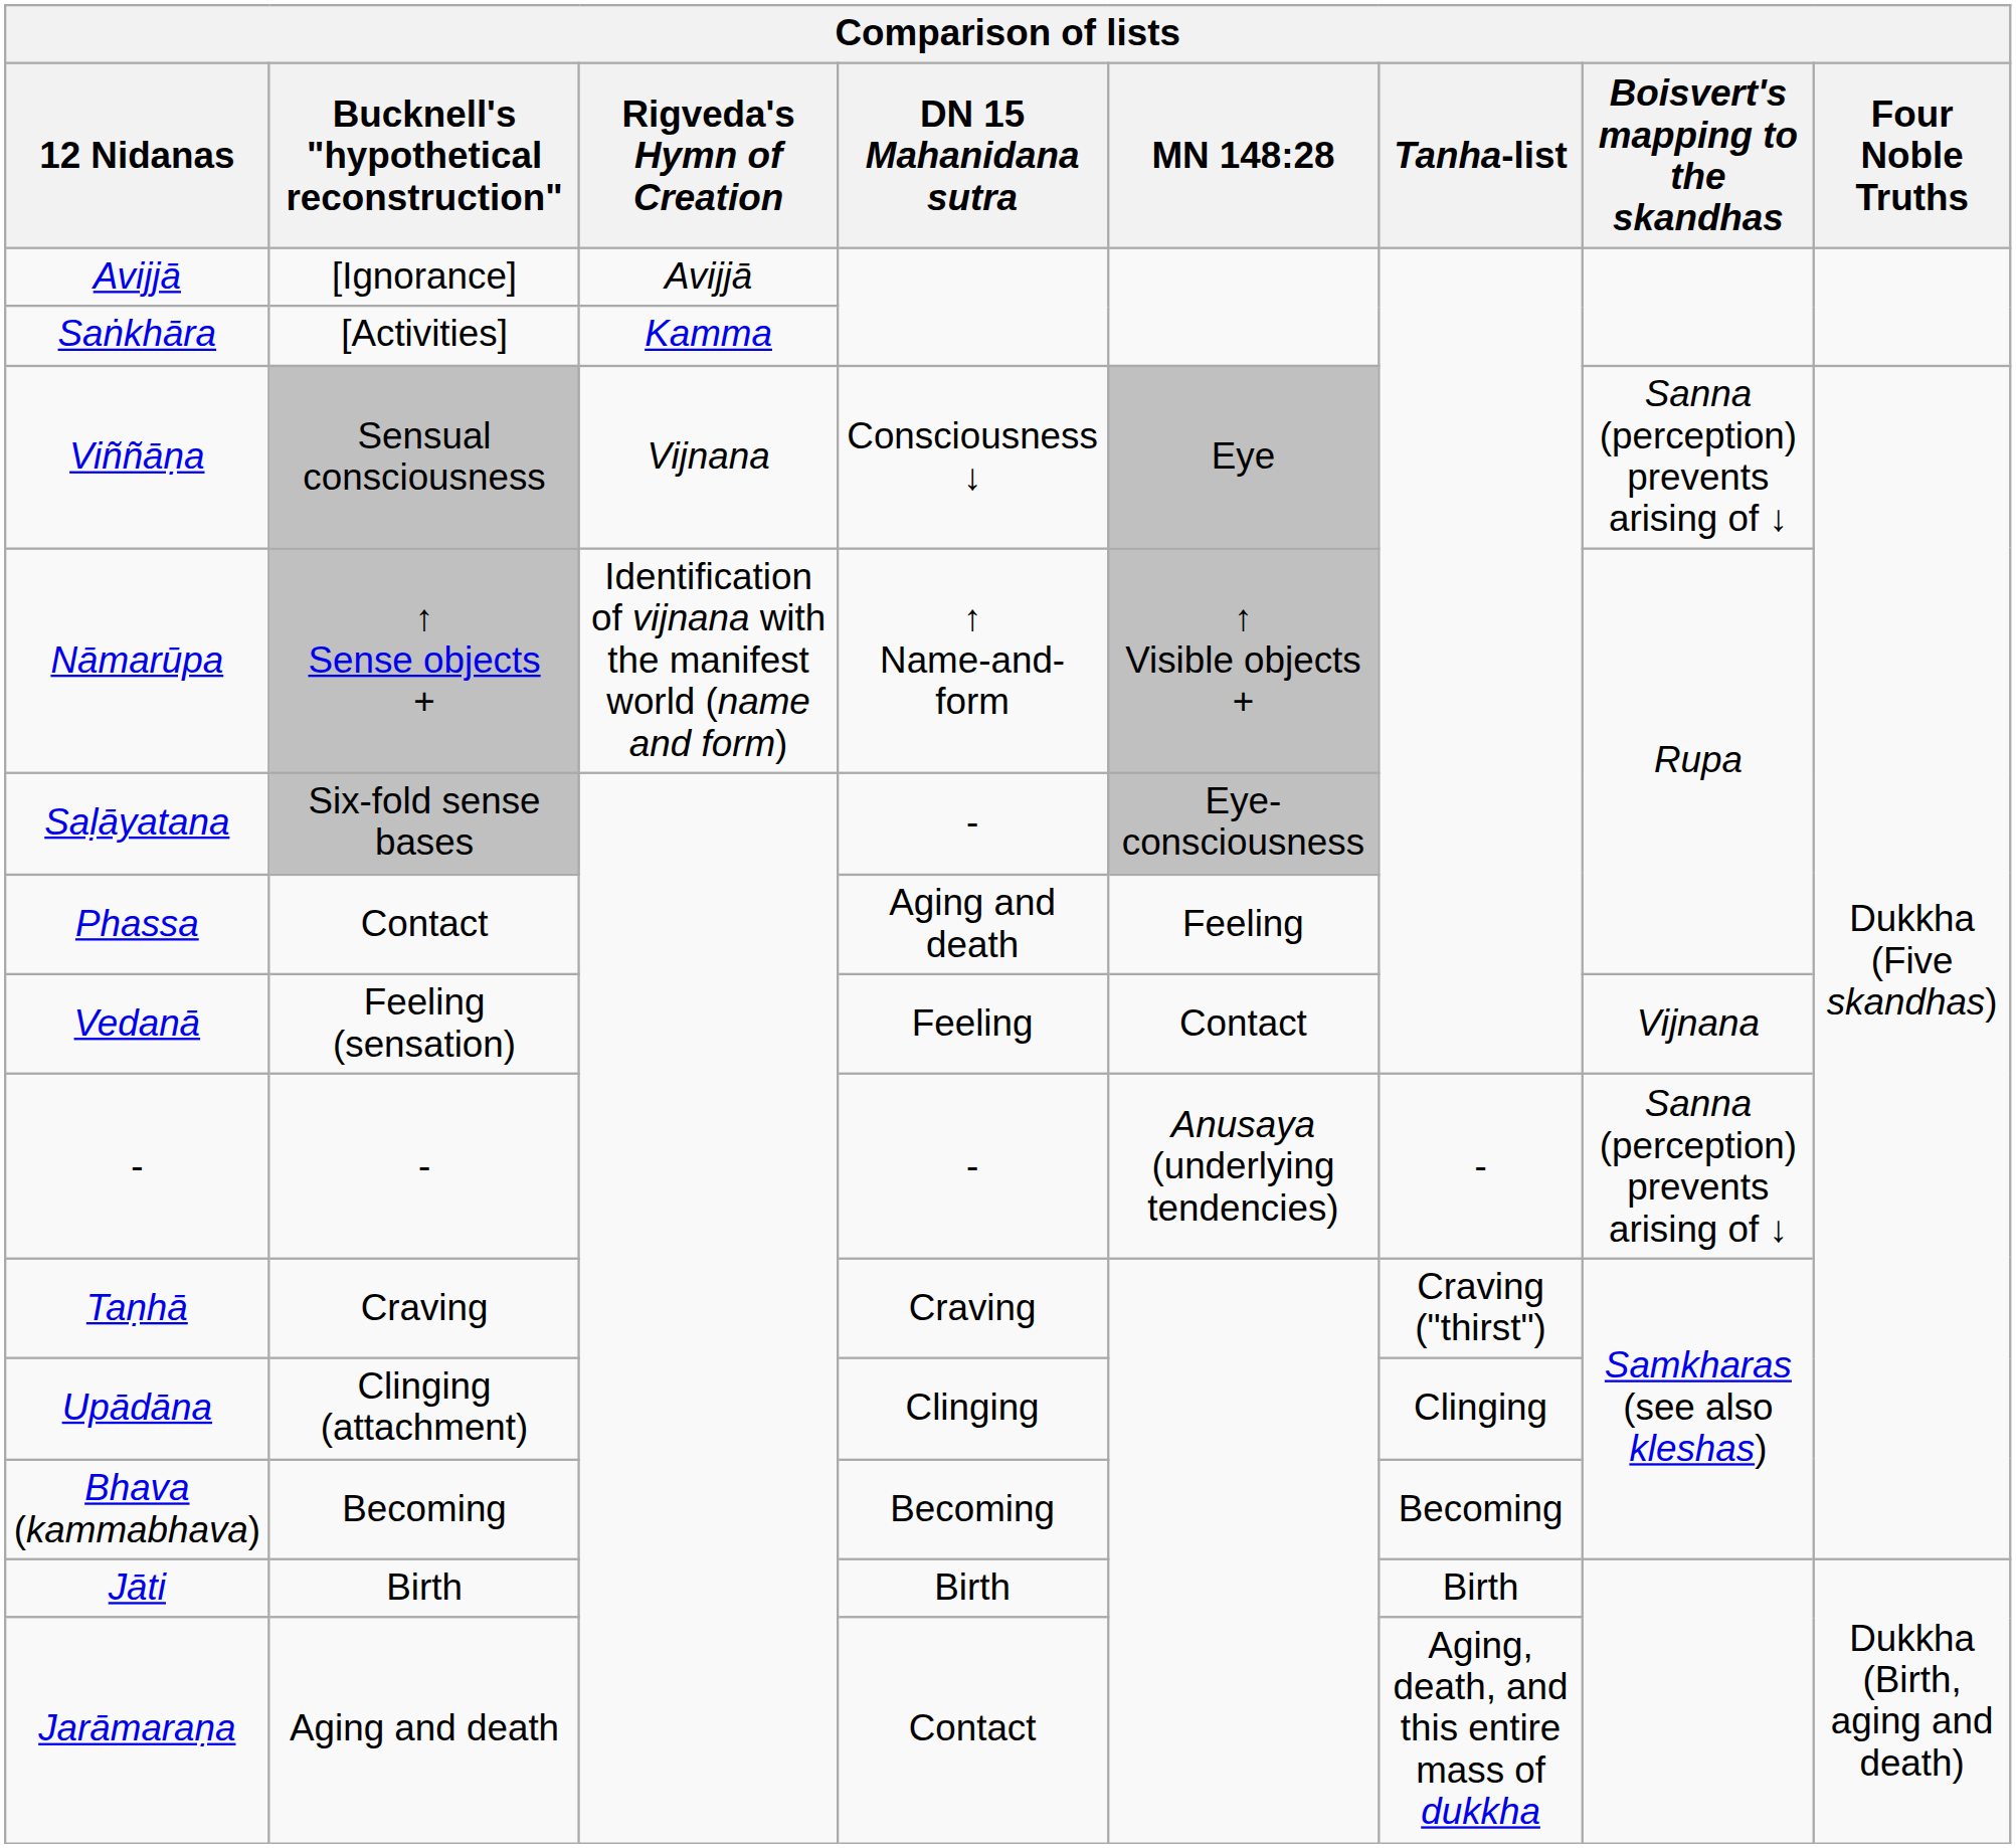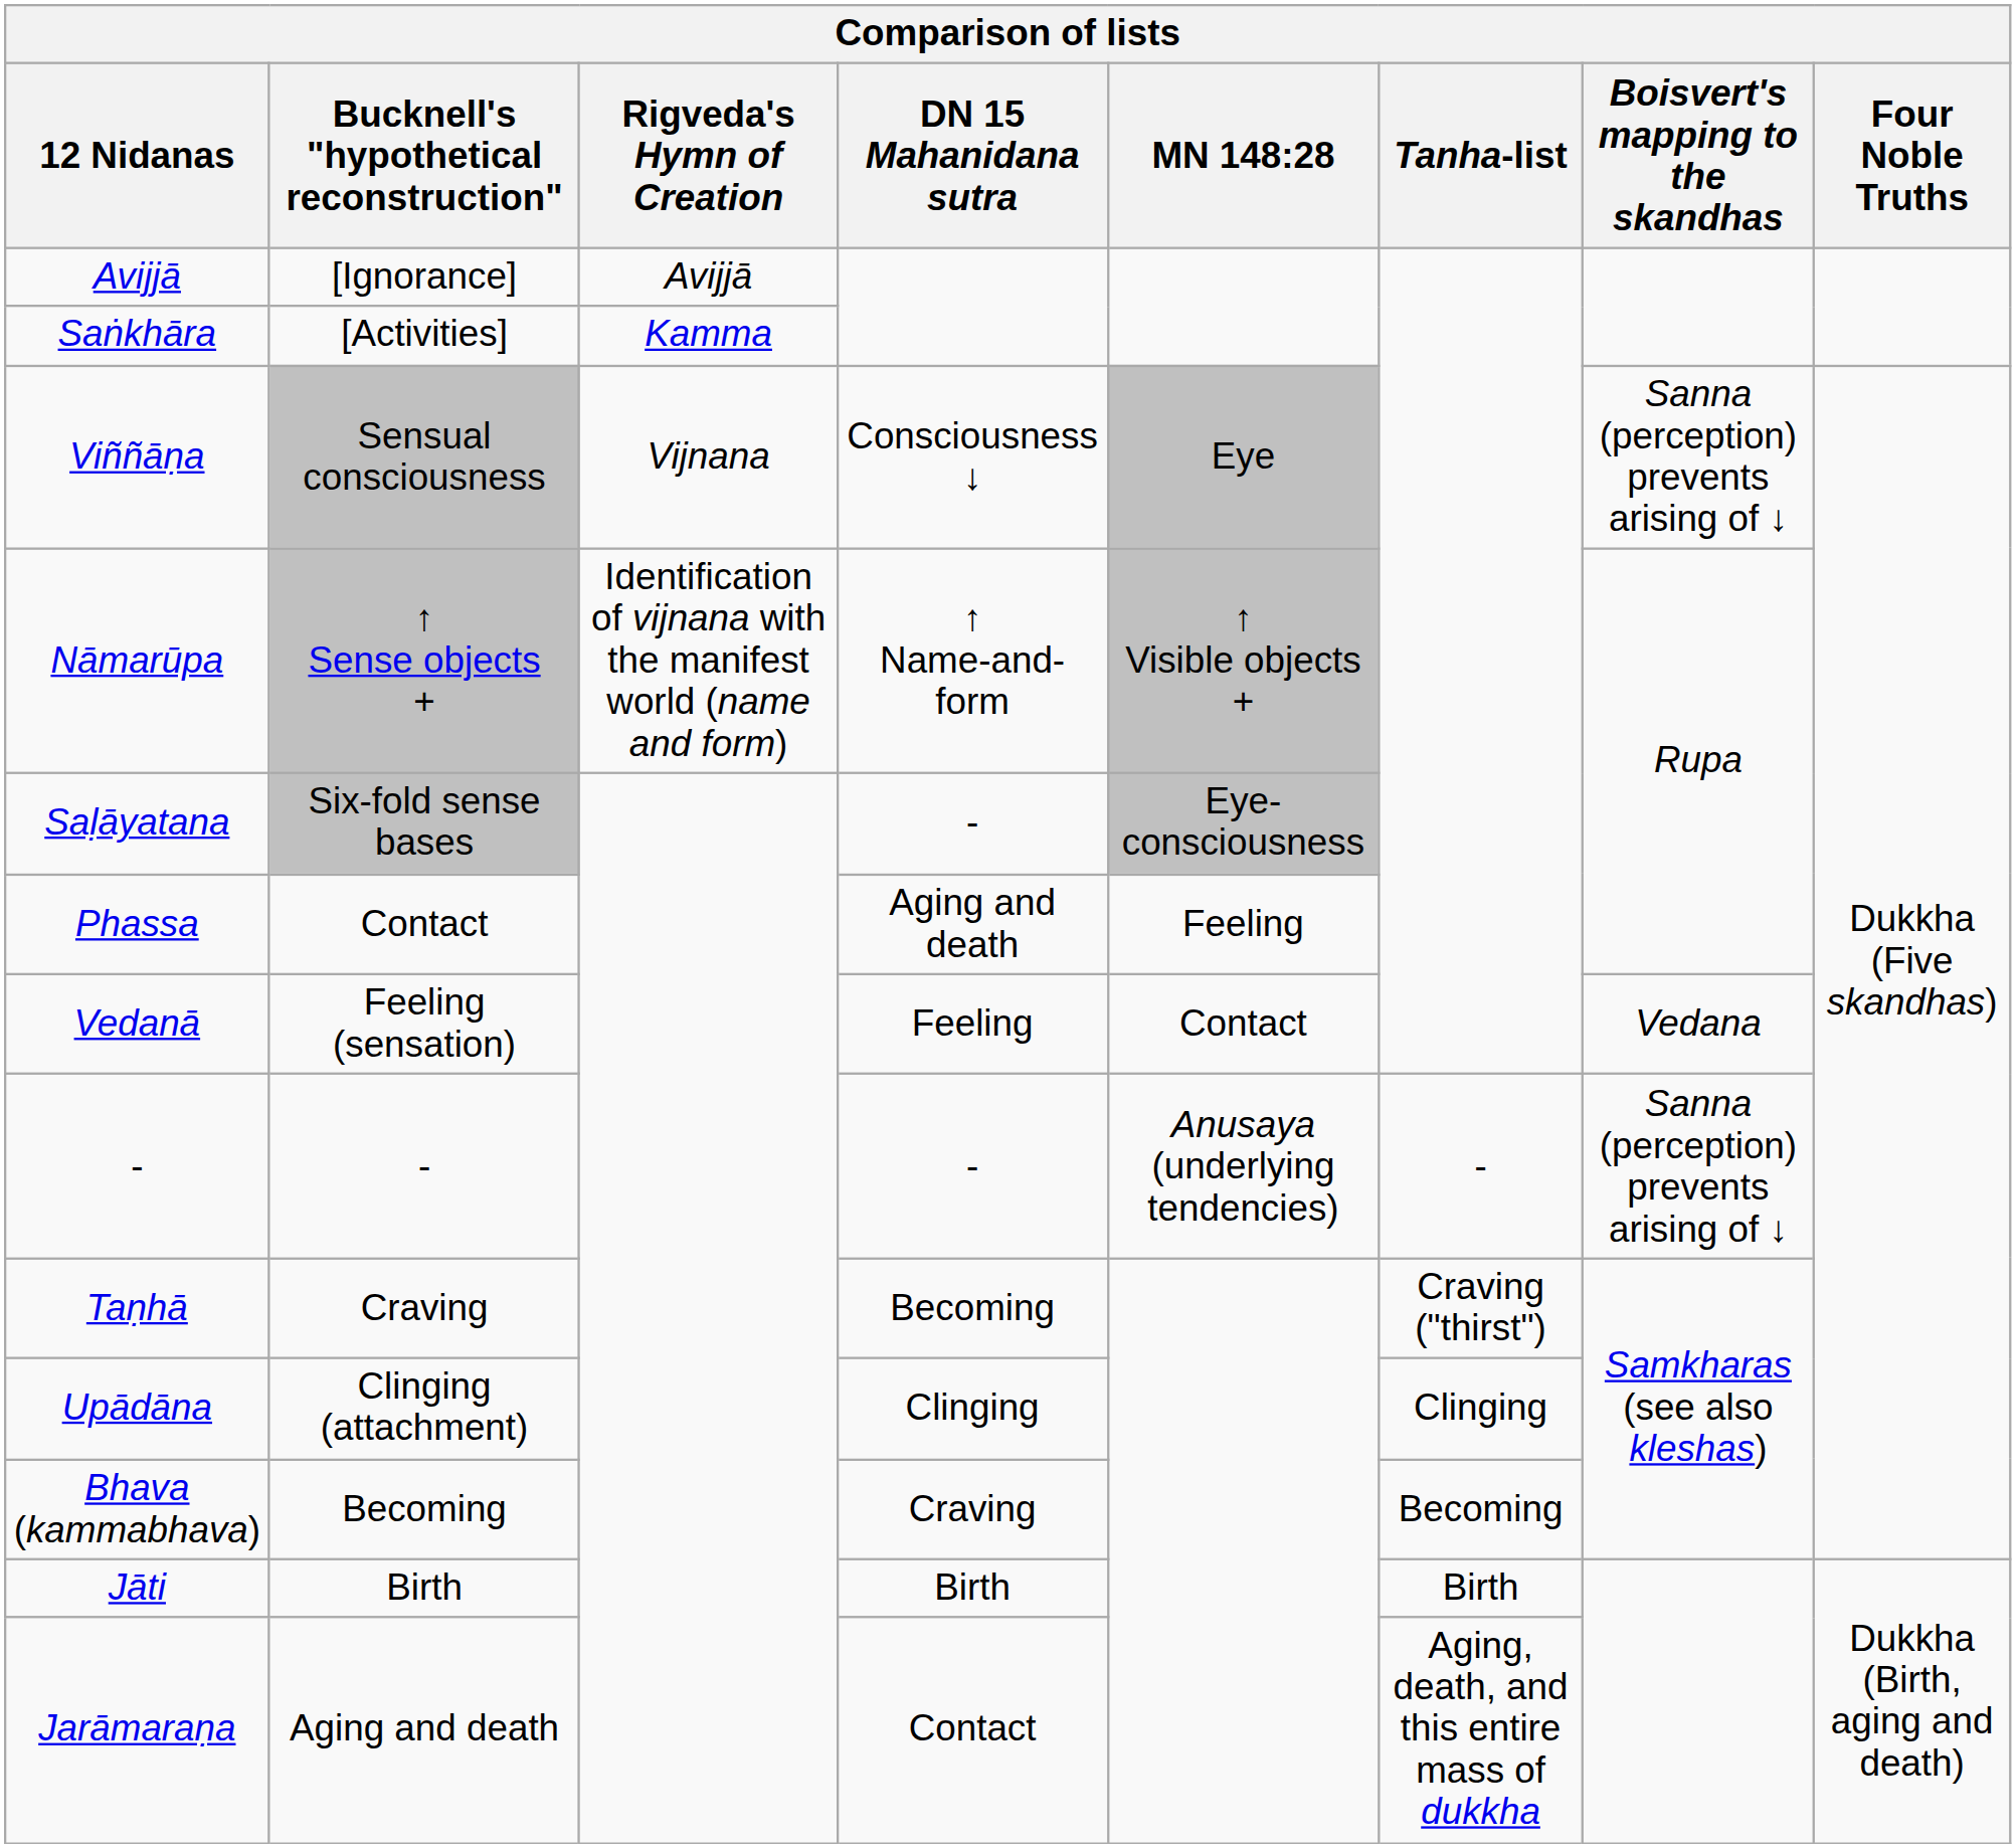 <table class="wikitable floatright mw-collapsible autocollapse" style="text-align: center">
 <tr>
 <th colspan=8>Comparison of lists</th>
 </tr>
 <tr>
 <th>12 Nidanas</th>
 <th>Bucknell's "hypothetical reconstruction"</th>
 <th>Rigveda's <em>Hymn of Creation</em></th>
 <th>DN 15<br><em>Mahanidana sutra</em></th>
 <th>MN 148:28</th>
 <th><em>Tanha</em>-list</th>
 <th><em>Boisvert's mapping to the skandhas</em></th>
 <th>Four Noble Truths</th>
 </tr>
 <tr>
 <td><em><a href='#'>Avijjā</a></em></td>
 <td>[Ignorance]</td>
 <td><em>Avijjā</em></td>
 <td rowspan=2></td>
 <td rowspan=2></td>
 <td rowspan=7></td>
 <td rowspan=2></td>
 </tr>
 <tr>
 <td><em><a href='#'>Saṅkhāra</a></em></td>
 <td>[Activities]</td>
 <td><em><a href='#'>Kamma</a></em></td>
 </tr>
 <tr>
 <td><em><a href='#'>Viññāṇa</a></em></td>
 <td style="background: silver;">Sensual consciousness</td>
 <td><em>Vijnana</em></td>
 <td>Consciousness<br>↓</td>
 <td style="background: silver;">Eye</td>
 <td><em>Sanna</em> (perception)<br>prevents arising of ↓</td>
 <td rowspan=9>Dukkha<br>(Five <em>skandhas</em>)</td>
 </tr>
 <tr>
 <td><em><a href='#'>Nāmarūpa</a></em></td>
 <td style="background: silver;">↑<br><a href='#'>Sense objects</a><br>+</td>
 <td>Identification of <em>vijnana</em> with the manifest world (<em>name and form</em>)</td>
 <td>↑<br>Name-and-form</td>
 <td style="background: silver;">↑<br>Visible objects<br>+</td>
 <td rowspan=3><em>Rupa</em></td>
 </tr>
 <tr>
 <td><em><a href='#'>Saḷāyatana</a></em></td>
 <td style="background: silver;">Six-fold sense bases</td>
 <td rowspan=9></td>
 <td>-</td>
 <td style="background: silver;">Eye-consciousness</td>
 </tr>
 <tr>
 <td><em><a href='#'>Phassa</a></em></td>
 <td>Contact</td>
 <td>Aging and death</td>
 <td>Feeling</td>
 </tr>
 <tr>
 <td><em><a href='#'>Vedanā</a></em></td>
 <td>Feeling (sensation)</td>
 <td>Feeling</td>
 <td>Contact</td>
-<td><em>Vijnana</em></td>
+<td><em>Vedana</em></td>
 </tr>
 <tr>
 <td>-</td>
 <td>-</td>
 <td>-</td>
 <td><em>Anusaya</em> (underlying tendencies)</td>
 <td>-</td>
 <td><em>Sanna</em> (perception)<br>prevents arising of ↓</td>
 </tr>
 <tr>
 <td><em><a href='#'>Taṇhā</a></em></td>
 <td>Craving</td>
-<td>Craving</td>
+<td>Becoming</td>
 <td rowspan=5></td>
 <td>Craving ("thirst")</td>
 <td rowspan=3><em><a href='#'>Samkharas</a></em><br>(see also <em><a href='#'>kleshas</a></em>)</td>
 </tr>
 <tr>
 <td><em><a href='#'>Upādāna</a></em></td>
 <td>Clinging (attachment)</td>
 <td>Clinging</td>
 <td>Clinging</td>
 </tr>
 <tr>
 <td><em><a href='#'>Bhava</a></em><br>(<em>kammabhava</em>)</td>
 <td>Becoming</td>
-<td>Becoming</td>
+<td>Craving</td>
 <td>Becoming</td>
 </tr>
 <tr>
 <td><em><a href='#'>Jāti</a></em></td>
 <td>Birth</td>
 <td>Birth</td>
 <td>Birth</td>
 <td rowspan=2></td>
 <td rowspan=2>Dukkha<br>(Birth, aging and death)</td>
 </tr>
 <tr>
 <td><em><a href='#'>Jarāmaraṇa</a></em></td>
 <td>Aging and death</td>
 <td>Contact</td>
 <td>Aging, death, and this entire mass of <em><a href='#'>dukkha</a></em></td>
 </tr>
 </table>
